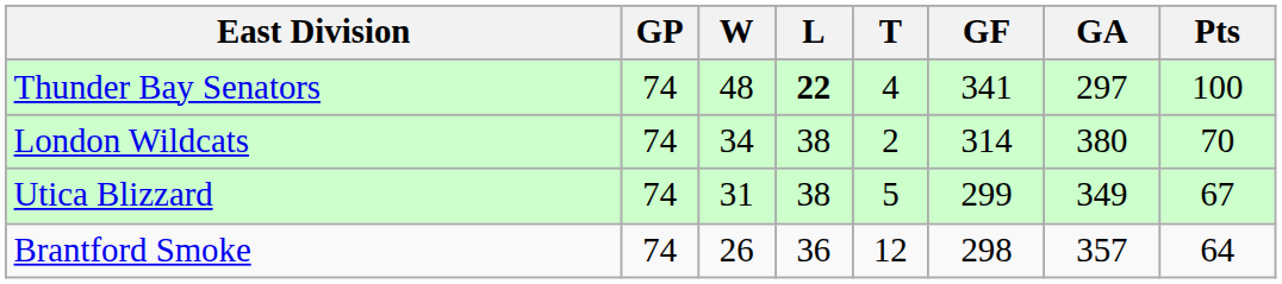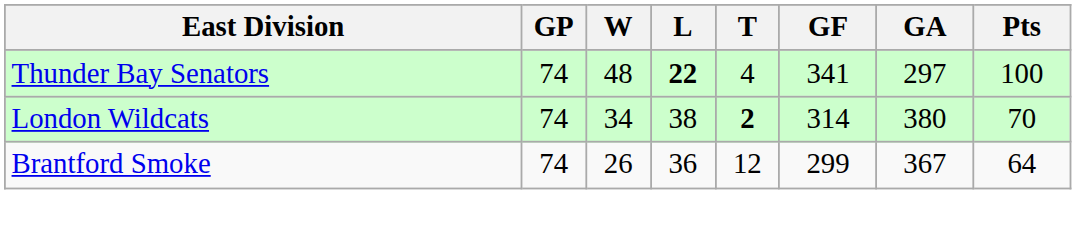 <table class="wikitable">
 <tr>
 <th width="40%" bgcolor="#e0e0e0">East Division</th>
 <th width="5%" bgcolor="#e0e0e0">GP</th>
 <th width="5%" bgcolor="#e0e0e0">W</th>
 <th width="5%" bgcolor="#e0e0e0">L</th>
 <th width="5%" bgcolor="#e0e0e0">T</th>
 <th width="7.5%" bgcolor="#e0e0e0">GF</th>
 <th width="7.5%" bgcolor="#e0e0e0">GA</th>
 <th width="7.5%" bgcolor="#e0e0e0">Pts</th>
 </tr>
 <tr align="center" bgcolor="#CCFFCC">
 <td align="left"><a href='#'>Thunder Bay Senators</a></td>
 <td>74</td>
 <td>48</td>
 <td><strong>22</strong></td>
 <td>4</td>
 <td>341</td>
 <td>297</td>
 <td>100</td>
 </tr>
 <tr align="center" bgcolor="#CCFFCC">
 <td align="left"><a href='#'>London Wildcats</a></td>
 <td>74</td>
 <td>34</td>
 <td>38</td>
-<td>2</td>
+<td><strong>2</strong></td>
 <td>314</td>
 <td>380</td>
 <td>70</td>
-</tr>
-<tr align="center" bgcolor="#CCFFCC">
-<td align="left"><a href='#'>Utica Blizzard</a></td>
-<td>74</td>
-<td>31</td>
-<td>38</td>
-<td>5</td>
-<td>299</td>
-<td>349</td>
-<td>67</td>
 </tr>
 <tr align="center">
 <td align="left"><a href='#'>Brantford Smoke</a></td>
 <td>74</td>
 <td>26</td>
 <td>36</td>
 <td>12</td>
-<td>298</td>
-<td>357</td>
+<td>299</td>
+<td>367</td>
 <td>64</td>
 </tr>
 </table>
